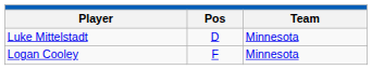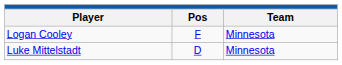 <table class="wikitable" width=40%>
 <tr>
 <th style="color:white; background:#005EB8" colspan=3><a href='#'></a></th>
 </tr>
 <tr>
 <th>Player</th>
 <th>Pos</th>
 <th>Team</th>
 </tr>
 <tr>
+<td><a href='#'>Logan Cooley</a></td>
+<td style="text-align:center;"><a href='#'>F</a></td>
+<td><a href='#'>Minnesota</a></td>
+</tr>
+<tr>
 <td><a href='#'>Luke Mittelstadt</a></td>
 <td style="text-align:center;"><a href='#'>D</a></td>
 <td><a href='#'>Minnesota</a></td>
 </tr>
-<tr>
-<td><a href='#'>Logan Cooley</a></td>
-<td style="text-align:center;"><a href='#'>F</a></td>
-<td><a href='#'>Minnesota</a></td>
-</tr>
 </table>
